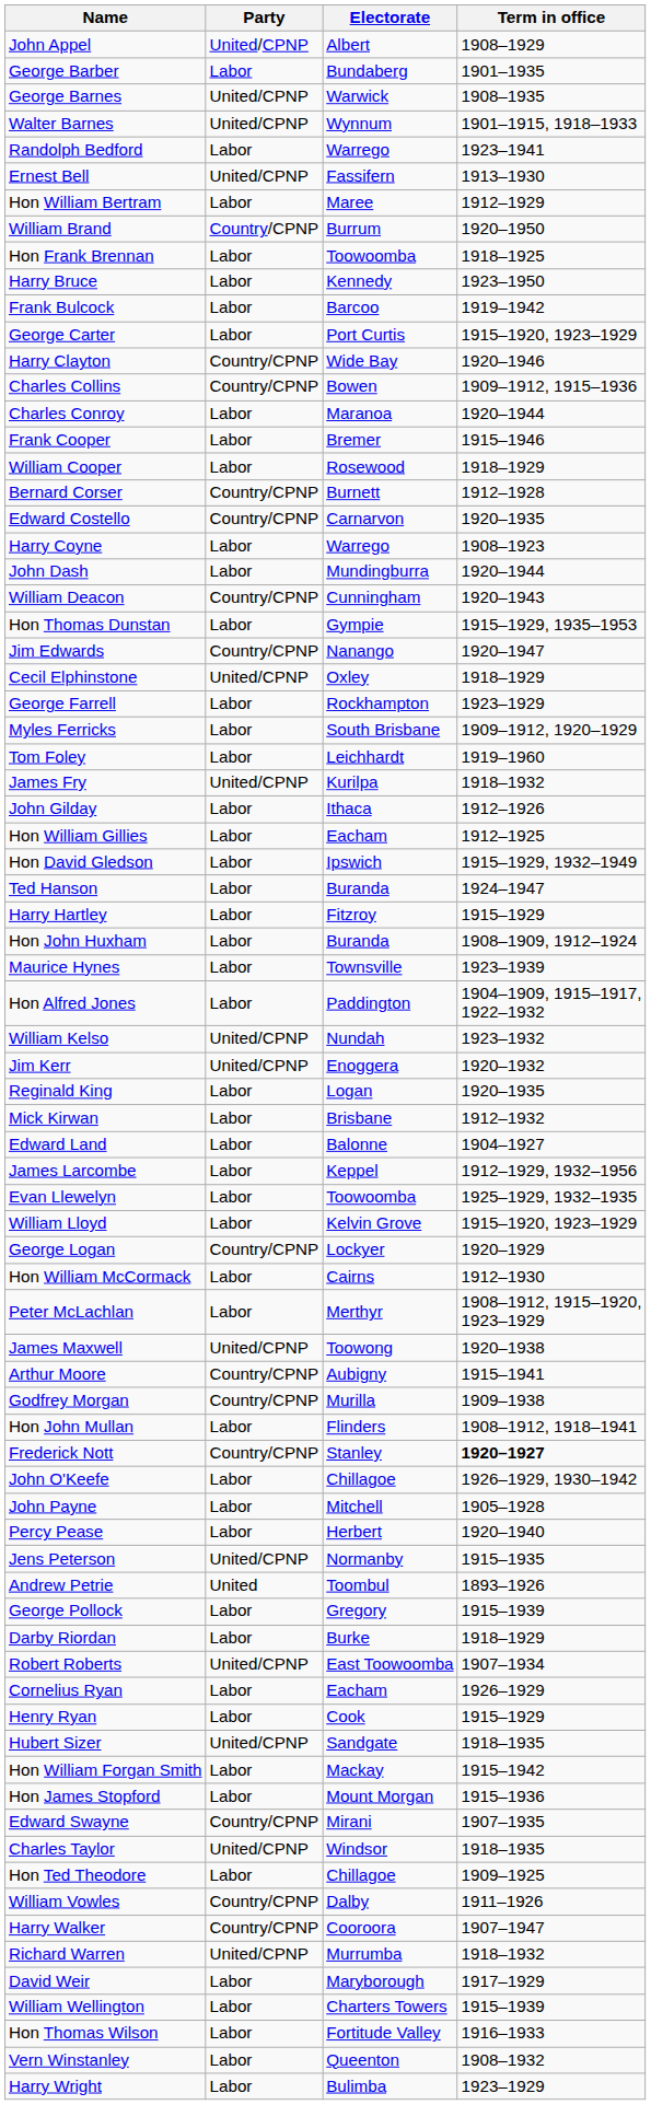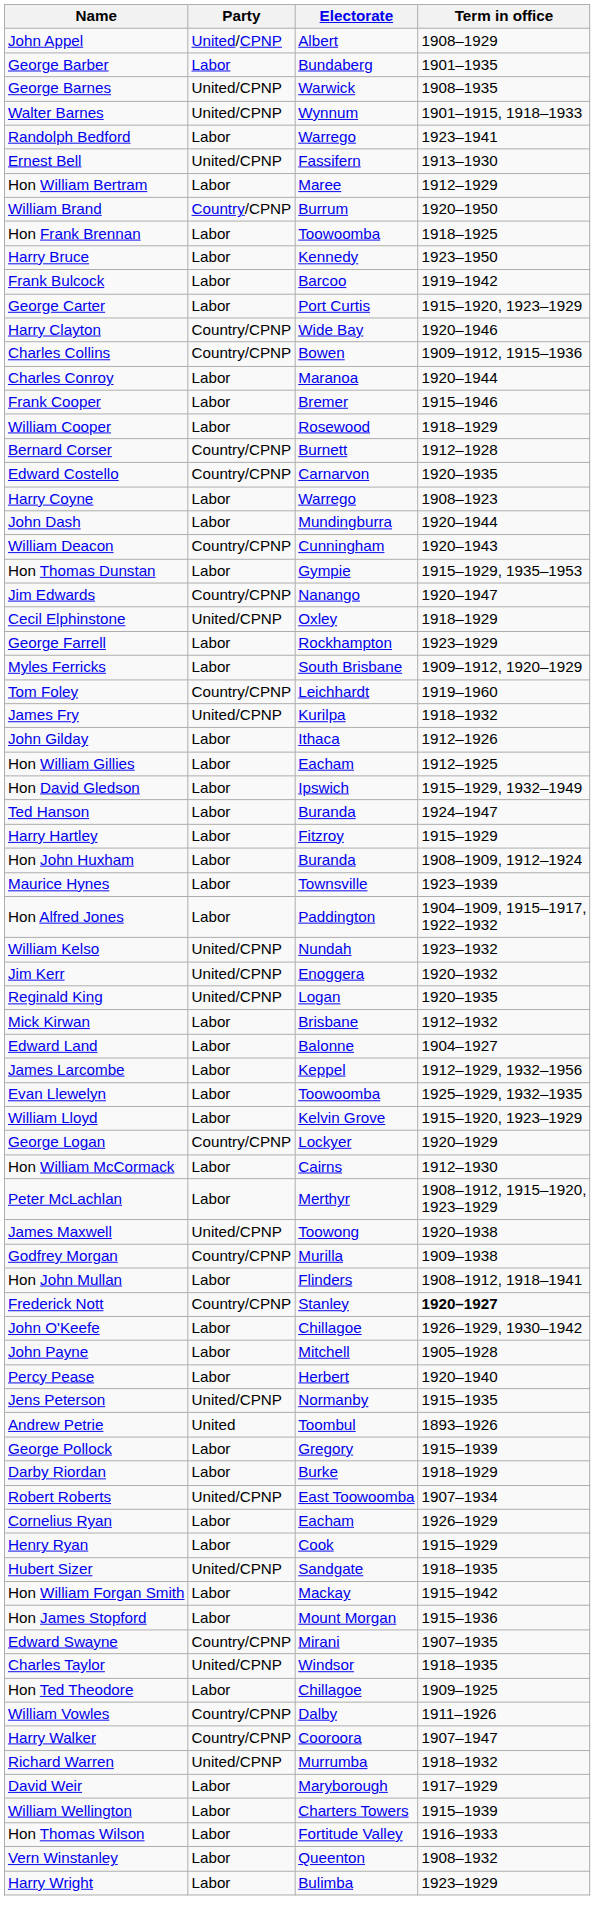 <table class="wikitable sortable">
 <tr>
 <th>Name</th>
 <th>Party</th>
 <th><a href='#'>Electorate</a></th>
 <th>Term in office</th>
 </tr>
 <tr>
 <td><a href='#'>John Appel</a></td>
 <td><a href='#'>United</a>/<a href='#'>CPNP</a></td>
 <td><a href='#'>Albert</a></td>
 <td>1908–1929</td>
 </tr>
 <tr>
 <td><a href='#'>George Barber</a></td>
 <td><a href='#'>Labor</a></td>
 <td><a href='#'>Bundaberg</a></td>
 <td>1901–1935</td>
 </tr>
 <tr>
 <td><a href='#'>George Barnes</a></td>
 <td>United/CPNP</td>
 <td><a href='#'>Warwick</a></td>
 <td>1908–1935</td>
 </tr>
 <tr>
 <td><a href='#'>Walter Barnes</a></td>
 <td>United/CPNP</td>
 <td><a href='#'>Wynnum</a></td>
 <td>1901–1915, 1918–1933</td>
 </tr>
 <tr>
 <td><a href='#'>Randolph Bedford</a></td>
 <td>Labor</td>
 <td><a href='#'>Warrego</a></td>
 <td>1923–1941</td>
 </tr>
 <tr>
 <td><a href='#'>Ernest Bell</a></td>
 <td>United/CPNP</td>
 <td><a href='#'>Fassifern</a></td>
 <td>1913–1930</td>
 </tr>
 <tr>
 <td>Hon <a href='#'>William Bertram</a></td>
 <td>Labor</td>
 <td><a href='#'>Maree</a></td>
 <td>1912–1929</td>
 </tr>
 <tr>
 <td><a href='#'>William Brand</a></td>
 <td><a href='#'>Country</a>/CPNP</td>
 <td><a href='#'>Burrum</a></td>
 <td>1920–1950</td>
 </tr>
 <tr>
 <td>Hon <a href='#'>Frank Brennan</a></td>
 <td>Labor</td>
 <td><a href='#'>Toowoomba</a></td>
 <td>1918–1925</td>
 </tr>
 <tr>
 <td><a href='#'>Harry Bruce</a></td>
 <td>Labor</td>
 <td><a href='#'>Kennedy</a></td>
 <td>1923–1950</td>
 </tr>
 <tr>
 <td><a href='#'>Frank Bulcock</a></td>
 <td>Labor</td>
 <td><a href='#'>Barcoo</a></td>
 <td>1919–1942</td>
 </tr>
 <tr>
 <td><a href='#'>George Carter</a></td>
 <td>Labor</td>
 <td><a href='#'>Port Curtis</a></td>
 <td>1915–1920, 1923–1929</td>
 </tr>
 <tr>
 <td><a href='#'>Harry Clayton</a></td>
 <td>Country/CPNP</td>
 <td><a href='#'>Wide Bay</a></td>
 <td>1920–1946</td>
 </tr>
 <tr>
 <td><a href='#'>Charles Collins</a></td>
 <td>Country/CPNP</td>
 <td><a href='#'>Bowen</a></td>
 <td>1909–1912, 1915–1936</td>
 </tr>
 <tr>
 <td><a href='#'>Charles Conroy</a></td>
 <td>Labor</td>
 <td><a href='#'>Maranoa</a></td>
 <td>1920–1944</td>
 </tr>
 <tr>
 <td><a href='#'>Frank Cooper</a></td>
 <td>Labor</td>
 <td><a href='#'>Bremer</a></td>
 <td>1915–1946</td>
 </tr>
 <tr>
 <td><a href='#'>William Cooper</a></td>
 <td>Labor</td>
 <td><a href='#'>Rosewood</a></td>
 <td>1918–1929</td>
 </tr>
 <tr>
 <td><a href='#'>Bernard Corser</a></td>
 <td>Country/CPNP</td>
 <td><a href='#'>Burnett</a></td>
 <td>1912–1928</td>
 </tr>
 <tr>
 <td><a href='#'>Edward Costello</a></td>
 <td>Country/CPNP</td>
 <td><a href='#'>Carnarvon</a></td>
 <td>1920–1935</td>
 </tr>
 <tr>
 <td><a href='#'>Harry Coyne</a></td>
 <td>Labor</td>
 <td><a href='#'>Warrego</a></td>
 <td>1908–1923</td>
 </tr>
 <tr>
 <td><a href='#'>John Dash</a></td>
 <td>Labor</td>
 <td><a href='#'>Mundingburra</a></td>
 <td>1920–1944</td>
 </tr>
 <tr>
 <td><a href='#'>William Deacon</a></td>
 <td>Country/CPNP</td>
 <td><a href='#'>Cunningham</a></td>
 <td>1920–1943</td>
 </tr>
 <tr>
 <td>Hon <a href='#'>Thomas Dunstan</a></td>
 <td>Labor</td>
 <td><a href='#'>Gympie</a></td>
 <td>1915–1929, 1935–1953</td>
 </tr>
 <tr>
 <td><a href='#'>Jim Edwards</a></td>
 <td>Country/CPNP</td>
 <td><a href='#'>Nanango</a></td>
 <td>1920–1947</td>
 </tr>
 <tr>
 <td><a href='#'>Cecil Elphinstone</a></td>
 <td>United/CPNP</td>
 <td><a href='#'>Oxley</a></td>
 <td>1918–1929</td>
 </tr>
 <tr>
 <td><a href='#'>George Farrell</a></td>
 <td>Labor</td>
 <td><a href='#'>Rockhampton</a></td>
 <td>1923–1929</td>
 </tr>
 <tr>
 <td><a href='#'>Myles Ferricks</a></td>
 <td>Labor</td>
 <td><a href='#'>South Brisbane</a></td>
 <td>1909–1912, 1920–1929</td>
 </tr>
 <tr>
 <td><a href='#'>Tom Foley</a></td>
-<td>Labor</td>
+<td>Country/CPNP</td>
 <td><a href='#'>Leichhardt</a></td>
 <td>1919–1960</td>
 </tr>
 <tr>
 <td><a href='#'>James Fry</a></td>
 <td>United/CPNP</td>
 <td><a href='#'>Kurilpa</a></td>
 <td>1918–1932</td>
 </tr>
 <tr>
 <td><a href='#'>John Gilday</a></td>
 <td>Labor</td>
 <td><a href='#'>Ithaca</a></td>
 <td>1912–1926</td>
 </tr>
 <tr>
 <td>Hon <a href='#'>William Gillies</a></td>
 <td>Labor</td>
 <td><a href='#'>Eacham</a></td>
 <td>1912–1925</td>
 </tr>
 <tr>
 <td>Hon <a href='#'>David Gledson</a></td>
 <td>Labor</td>
 <td><a href='#'>Ipswich</a></td>
 <td>1915–1929, 1932–1949</td>
 </tr>
 <tr>
 <td><a href='#'>Ted Hanson</a></td>
 <td>Labor</td>
 <td><a href='#'>Buranda</a></td>
 <td>1924–1947</td>
 </tr>
 <tr>
 <td><a href='#'>Harry Hartley</a></td>
 <td>Labor</td>
 <td><a href='#'>Fitzroy</a></td>
 <td>1915–1929</td>
 </tr>
 <tr>
 <td>Hon <a href='#'>John Huxham</a></td>
 <td>Labor</td>
 <td><a href='#'>Buranda</a></td>
 <td>1908–1909, 1912–1924</td>
 </tr>
 <tr>
 <td><a href='#'>Maurice Hynes</a></td>
 <td>Labor</td>
 <td><a href='#'>Townsville</a></td>
 <td>1923–1939</td>
 </tr>
 <tr>
 <td>Hon <a href='#'>Alfred Jones</a></td>
 <td>Labor</td>
 <td><a href='#'>Paddington</a></td>
 <td>1904–1909, 1915–1917,<br>1922–1932</td>
 </tr>
 <tr>
 <td><a href='#'>William Kelso</a></td>
 <td>United/CPNP</td>
 <td><a href='#'>Nundah</a></td>
 <td>1923–1932</td>
 </tr>
 <tr>
 <td><a href='#'>Jim Kerr</a></td>
 <td>United/CPNP</td>
 <td><a href='#'>Enoggera</a></td>
 <td>1920–1932</td>
 </tr>
 <tr>
 <td><a href='#'>Reginald King</a></td>
-<td>Labor</td>
+<td>United/CPNP</td>
 <td><a href='#'>Logan</a></td>
 <td>1920–1935</td>
 </tr>
 <tr>
 <td><a href='#'>Mick Kirwan</a></td>
 <td>Labor</td>
 <td><a href='#'>Brisbane</a></td>
 <td>1912–1932</td>
 </tr>
 <tr>
 <td><a href='#'>Edward Land</a></td>
 <td>Labor</td>
 <td><a href='#'>Balonne</a></td>
 <td>1904–1927</td>
 </tr>
 <tr>
 <td><a href='#'>James Larcombe</a></td>
 <td>Labor</td>
 <td><a href='#'>Keppel</a></td>
 <td>1912–1929, 1932–1956</td>
 </tr>
 <tr>
 <td><a href='#'>Evan Llewelyn</a></td>
 <td>Labor</td>
 <td><a href='#'>Toowoomba</a></td>
 <td>1925–1929, 1932–1935</td>
 </tr>
 <tr>
 <td><a href='#'>William Lloyd</a></td>
 <td>Labor</td>
 <td><a href='#'>Kelvin Grove</a></td>
 <td>1915–1920, 1923–1929</td>
 </tr>
 <tr>
 <td><a href='#'>George Logan</a></td>
 <td>Country/CPNP</td>
 <td><a href='#'>Lockyer</a></td>
 <td>1920–1929</td>
 </tr>
 <tr>
 <td>Hon <a href='#'>William McCormack</a></td>
 <td>Labor</td>
 <td><a href='#'>Cairns</a></td>
 <td>1912–1930</td>
 </tr>
 <tr>
 <td><a href='#'>Peter McLachlan</a></td>
 <td>Labor</td>
 <td><a href='#'>Merthyr</a></td>
 <td>1908–1912, 1915–1920,<br>1923–1929</td>
 </tr>
 <tr>
 <td><a href='#'>James Maxwell</a></td>
 <td>United/CPNP</td>
 <td><a href='#'>Toowong</a></td>
 <td>1920–1938</td>
-</tr>
-<tr>
-<td><a href='#'>Arthur Moore</a></td>
-<td>Country/CPNP</td>
-<td><a href='#'>Aubigny</a></td>
-<td>1915–1941</td>
 </tr>
 <tr>
 <td><a href='#'>Godfrey Morgan</a></td>
 <td>Country/CPNP</td>
 <td><a href='#'>Murilla</a></td>
 <td>1909–1938</td>
 </tr>
 <tr>
 <td>Hon <a href='#'>John Mullan</a></td>
 <td>Labor</td>
 <td><a href='#'>Flinders</a></td>
 <td>1908–1912, 1918–1941</td>
 </tr>
 <tr>
 <td><a href='#'>Frederick Nott</a></td>
 <td>Country/CPNP</td>
 <td><a href='#'>Stanley</a></td>
 <td><strong>1920–1927</strong></td>
 </tr>
 <tr>
 <td><a href='#'>John O'Keefe</a></td>
 <td>Labor</td>
 <td><a href='#'>Chillagoe</a></td>
 <td>1926–1929, 1930–1942</td>
 </tr>
 <tr>
 <td><a href='#'>John Payne</a></td>
 <td>Labor</td>
 <td><a href='#'>Mitchell</a></td>
 <td>1905–1928</td>
 </tr>
 <tr>
 <td><a href='#'>Percy Pease</a></td>
 <td>Labor</td>
 <td><a href='#'>Herbert</a></td>
 <td>1920–1940</td>
 </tr>
 <tr>
 <td><a href='#'>Jens Peterson</a></td>
 <td>United/CPNP</td>
 <td><a href='#'>Normanby</a></td>
 <td>1915–1935</td>
 </tr>
 <tr>
 <td><a href='#'>Andrew Petrie</a></td>
 <td>United</td>
 <td><a href='#'>Toombul</a></td>
 <td>1893–1926</td>
 </tr>
 <tr>
 <td><a href='#'>George Pollock</a></td>
 <td>Labor</td>
 <td><a href='#'>Gregory</a></td>
 <td>1915–1939</td>
 </tr>
 <tr>
 <td><a href='#'>Darby Riordan</a></td>
 <td>Labor</td>
 <td><a href='#'>Burke</a></td>
 <td>1918–1929</td>
 </tr>
 <tr>
 <td><a href='#'>Robert Roberts</a></td>
 <td>United/CPNP</td>
 <td><a href='#'>East Toowoomba</a></td>
 <td>1907–1934</td>
 </tr>
 <tr>
 <td><a href='#'>Cornelius Ryan</a></td>
 <td>Labor</td>
 <td><a href='#'>Eacham</a></td>
 <td>1926–1929</td>
 </tr>
 <tr>
 <td><a href='#'>Henry Ryan</a></td>
 <td>Labor</td>
 <td><a href='#'>Cook</a></td>
 <td>1915–1929</td>
 </tr>
 <tr>
 <td><a href='#'>Hubert Sizer</a></td>
 <td>United/CPNP</td>
 <td><a href='#'>Sandgate</a></td>
 <td>1918–1935</td>
 </tr>
 <tr>
 <td>Hon <a href='#'>William Forgan Smith</a></td>
 <td>Labor</td>
 <td><a href='#'>Mackay</a></td>
 <td>1915–1942</td>
 </tr>
 <tr>
 <td>Hon <a href='#'>James Stopford</a></td>
 <td>Labor</td>
 <td><a href='#'>Mount Morgan</a></td>
 <td>1915–1936</td>
 </tr>
 <tr>
 <td><a href='#'>Edward Swayne</a></td>
 <td>Country/CPNP</td>
 <td><a href='#'>Mirani</a></td>
 <td>1907–1935</td>
 </tr>
 <tr>
 <td><a href='#'>Charles Taylor</a></td>
 <td>United/CPNP</td>
 <td><a href='#'>Windsor</a></td>
 <td>1918–1935</td>
 </tr>
 <tr>
 <td>Hon <a href='#'>Ted Theodore</a></td>
 <td>Labor</td>
 <td><a href='#'>Chillagoe</a></td>
 <td>1909–1925</td>
 </tr>
 <tr>
 <td><a href='#'>William Vowles</a></td>
 <td>Country/CPNP</td>
 <td><a href='#'>Dalby</a></td>
 <td>1911–1926</td>
 </tr>
 <tr>
 <td><a href='#'>Harry Walker</a></td>
 <td>Country/CPNP</td>
 <td><a href='#'>Cooroora</a></td>
 <td>1907–1947</td>
 </tr>
 <tr>
 <td><a href='#'>Richard Warren</a></td>
 <td>United/CPNP</td>
 <td><a href='#'>Murrumba</a></td>
 <td>1918–1932</td>
 </tr>
 <tr>
 <td><a href='#'>David Weir</a></td>
 <td>Labor</td>
 <td><a href='#'>Maryborough</a></td>
 <td>1917–1929</td>
 </tr>
 <tr>
 <td><a href='#'>William Wellington</a></td>
 <td>Labor</td>
 <td><a href='#'>Charters Towers</a></td>
 <td>1915–1939</td>
 </tr>
 <tr>
 <td>Hon <a href='#'>Thomas Wilson</a></td>
 <td>Labor</td>
 <td><a href='#'>Fortitude Valley</a></td>
 <td>1916–1933</td>
 </tr>
 <tr>
 <td><a href='#'>Vern Winstanley</a></td>
 <td>Labor</td>
 <td><a href='#'>Queenton</a></td>
 <td>1908–1932</td>
 </tr>
 <tr>
 <td><a href='#'>Harry Wright</a></td>
 <td>Labor</td>
 <td><a href='#'>Bulimba</a></td>
 <td>1923–1929</td>
 </tr>
 </table>
